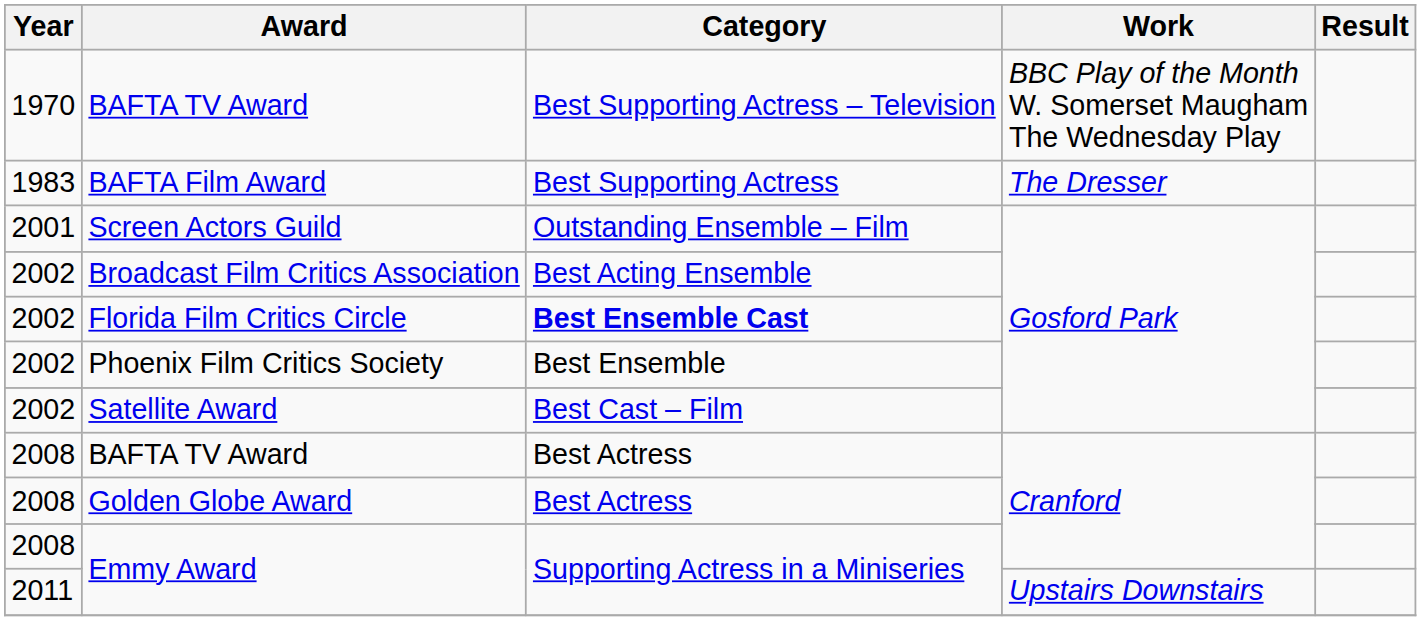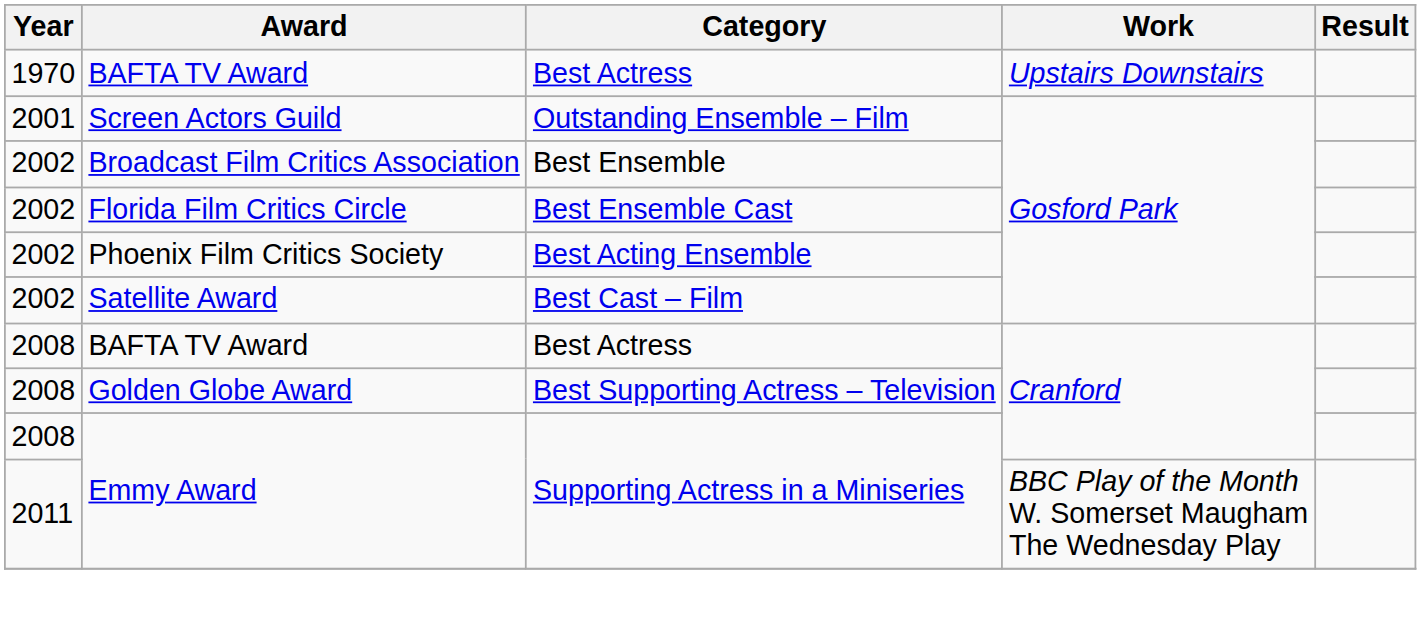 <table class="wikitable">
 <tr>
 <th>Year</th>
 <th>Award</th>
 <th>Category</th>
 <th>Work</th>
 <th>Result</th>
 </tr>
 <tr>
 <td>1970</td>
 <td><a href='#'>BAFTA TV Award</a></td>
-<td><a href='#'>Best Supporting Actress – Television</a></td>
-<td><em>BBC Play of the Month</em> <br> W. Somerset Maugham <br> The Wednesday Play</td>
-<td></td>
-</tr>
-<tr>
-<td>1983</td>
-<td><a href='#'>BAFTA Film Award</a></td>
-<td><a href='#'>Best Supporting Actress</a></td>
-<td><em><a href='#'>The Dresser</a></em></td>
+<td><a href='#'>Best Actress</a></td>
+<td><em><a href='#'>Upstairs Downstairs</a></em></td>
 <td></td>
 </tr>
 <tr>
 <td>2001</td>
 <td><a href='#'>Screen Actors Guild</a></td>
 <td><a href='#'>Outstanding Ensemble – Film</a></td>
 <td rowspan=5><em><a href='#'>Gosford Park</a></em></td>
 <td></td>
 </tr>
 <tr>
 <td>2002</td>
 <td><a href='#'>Broadcast Film Critics Association</a></td>
-<td><a href='#'>Best Acting Ensemble</a></td>
+<td>Best Ensemble</td>
 <td></td>
 </tr>
 <tr>
 <td>2002</td>
 <td><a href='#'>Florida Film Critics Circle</a></td>
-<td><strong><a href='#'>Best Ensemble Cast</a></strong></td>
+<td><a href='#'>Best Ensemble Cast</a></td>
 <td></td>
 </tr>
 <tr>
 <td>2002</td>
 <td>Phoenix Film Critics Society</td>
-<td>Best Ensemble</td>
+<td><a href='#'>Best Acting Ensemble</a></td>
 <td></td>
 </tr>
 <tr>
 <td>2002</td>
 <td><a href='#'>Satellite Award</a></td>
 <td><a href='#'>Best Cast – Film</a></td>
 <td></td>
 </tr>
 <tr>
 <td>2008</td>
 <td>BAFTA TV Award</td>
 <td>Best Actress</td>
 <td rowspan=3><em><a href='#'>Cranford</a></em></td>
 <td></td>
 </tr>
 <tr>
 <td>2008</td>
 <td><a href='#'>Golden Globe Award</a></td>
-<td><a href='#'>Best Actress</a></td>
+<td><a href='#'>Best Supporting Actress – Television</a></td>
 <td></td>
 </tr>
 <tr>
 <td>2008</td>
 <td rowspan=2><a href='#'>Emmy Award</a></td>
 <td rowspan=2><a href='#'>Supporting Actress in a Miniseries</a></td>
 <td></td>
 </tr>
 <tr>
 <td>2011</td>
-<td><em><a href='#'>Upstairs Downstairs</a></em></td>
+<td><em>BBC Play of the Month</em> <br> W. Somerset Maugham <br> The Wednesday Play</td>
 <td></td>
 </tr>
 <tr>
 </tr>
 </table>
